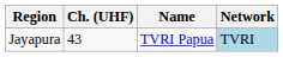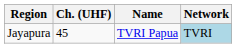 <table class="wikitable">
 <tr>
 <th>Region</th>
 <th>Ch. (UHF)</th>
 <th>Name</th>
 <th>Network</th>
 </tr>
 <tr>
 <td>Jayapura</td>
-<td>43</td>
+<td>45</td>
 <td><a href='#'>TVRI Papua</a></td>
 <td style="background: lightblue;">TVRI</td>
 </tr>
 </table>
